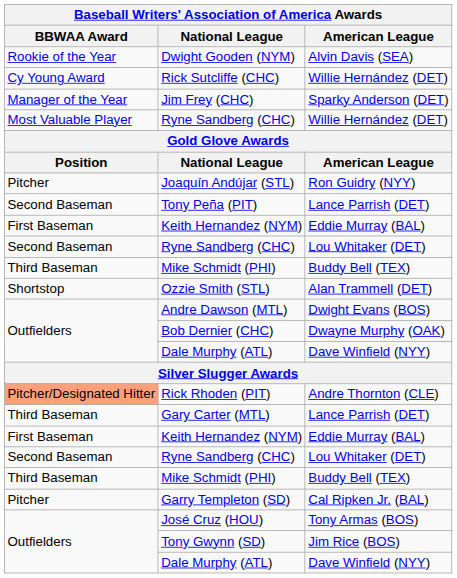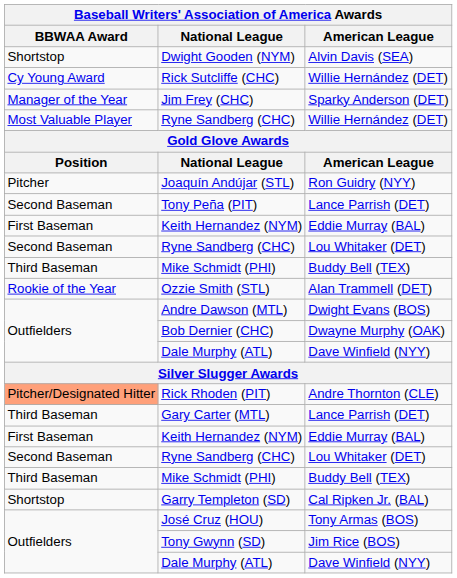 <table class="wikitable">
 <tr>
 <th colspan="3"><a href='#'>Baseball Writers' Association of America</a> Awards</th>
 </tr>
 <tr>
 <th>BBWAA Award</th>
 <th>National League</th>
 <th>American League</th>
 </tr>
 <tr>
-<td><a href='#'>Rookie of the Year</a></td>
+<td>Shortstop</td>
 <td><a href='#'>Dwight Gooden</a> (<a href='#'>NYM</a>)</td>
 <td><a href='#'>Alvin Davis</a> (<a href='#'>SEA</a>)</td>
 </tr>
 <tr>
 <td><a href='#'>Cy Young Award</a></td>
 <td><a href='#'>Rick Sutcliffe</a> (<a href='#'>CHC</a>)</td>
 <td><a href='#'>Willie Hernández</a> (<a href='#'>DET</a>)</td>
 </tr>
 <tr>
 <td><a href='#'>Manager of the Year</a></td>
 <td><a href='#'>Jim Frey</a> (<a href='#'>CHC</a>)</td>
 <td><a href='#'>Sparky Anderson</a> (<a href='#'>DET</a>)</td>
 </tr>
 <tr>
 <td><a href='#'>Most Valuable Player</a></td>
 <td><a href='#'>Ryne Sandberg</a> (<a href='#'>CHC</a>)</td>
 <td><a href='#'>Willie Hernández</a> (<a href='#'>DET</a>)</td>
 </tr>
 <tr>
 <th colspan="3"><a href='#'>Gold Glove Awards</a></th>
 </tr>
 <tr>
 <th>Position</th>
 <th>National League</th>
 <th>American League</th>
 </tr>
 <tr>
 <td>Pitcher</td>
 <td><a href='#'>Joaquín Andújar</a> (<a href='#'>STL</a>)</td>
 <td><a href='#'>Ron Guidry</a> (<a href='#'>NYY</a>)</td>
 </tr>
 <tr>
 <td>Second Baseman</td>
 <td><a href='#'>Tony Peña</a> (<a href='#'>PIT</a>)</td>
 <td><a href='#'>Lance Parrish</a> (<a href='#'>DET</a>)</td>
 </tr>
 <tr>
 <td>First Baseman</td>
 <td><a href='#'>Keith Hernandez</a> (<a href='#'>NYM</a>)</td>
 <td><a href='#'>Eddie Murray</a> (<a href='#'>BAL</a>)</td>
 </tr>
 <tr>
 <td>Second Baseman</td>
 <td><a href='#'>Ryne Sandberg</a> (<a href='#'>CHC</a>)</td>
 <td><a href='#'>Lou Whitaker</a> (<a href='#'>DET</a>)</td>
 </tr>
 <tr>
 <td>Third Baseman</td>
 <td><a href='#'>Mike Schmidt</a> (<a href='#'>PHI</a>)</td>
 <td><a href='#'>Buddy Bell</a> (<a href='#'>TEX</a>)</td>
 </tr>
 <tr>
-<td>Shortstop</td>
+<td><a href='#'>Rookie of the Year</a></td>
 <td><a href='#'>Ozzie Smith</a> (<a href='#'>STL</a>)</td>
 <td><a href='#'>Alan Trammell</a> (<a href='#'>DET</a>)</td>
 </tr>
 <tr>
 <td rowspan="3">Outfielders</td>
 <td><a href='#'>Andre Dawson</a> (<a href='#'>MTL</a>)</td>
 <td><a href='#'>Dwight Evans</a> (<a href='#'>BOS</a>)</td>
 </tr>
 <tr>
 <td><a href='#'>Bob Dernier</a> (<a href='#'>CHC</a>)</td>
 <td><a href='#'>Dwayne Murphy</a> (<a href='#'>OAK</a>)</td>
 </tr>
 <tr>
 <td><a href='#'>Dale Murphy</a> (<a href='#'>ATL</a>)</td>
 <td><a href='#'>Dave Winfield</a> (<a href='#'>NYY</a>)</td>
 </tr>
 <tr>
 <th colspan="3"><a href='#'>Silver Slugger Awards</a></th>
 </tr>
 <tr>
 <td style="background: lightsalmon;">Pitcher/Designated Hitter</td>
 <td><a href='#'>Rick Rhoden</a> (<a href='#'>PIT</a>)</td>
 <td><a href='#'>Andre Thornton</a> (<a href='#'>CLE</a>)</td>
 </tr>
 <tr>
 <td>Third Baseman</td>
 <td><a href='#'>Gary Carter</a> (<a href='#'>MTL</a>)</td>
 <td><a href='#'>Lance Parrish</a> (<a href='#'>DET</a>)</td>
 </tr>
 <tr>
 <td>First Baseman</td>
 <td><a href='#'>Keith Hernandez</a> (<a href='#'>NYM</a>)</td>
 <td><a href='#'>Eddie Murray</a> (<a href='#'>BAL</a>)</td>
 </tr>
 <tr>
 <td>Second Baseman</td>
 <td><a href='#'>Ryne Sandberg</a> (<a href='#'>CHC</a>)</td>
 <td><a href='#'>Lou Whitaker</a> (<a href='#'>DET</a>)</td>
 </tr>
 <tr>
 <td>Third Baseman</td>
 <td><a href='#'>Mike Schmidt</a> (<a href='#'>PHI</a>)</td>
 <td><a href='#'>Buddy Bell</a> (<a href='#'>TEX</a>)</td>
 </tr>
 <tr>
-<td>Pitcher</td>
+<td>Shortstop</td>
 <td><a href='#'>Garry Templeton</a> (<a href='#'>SD</a>)</td>
 <td><a href='#'>Cal Ripken Jr.</a> (<a href='#'>BAL</a>)</td>
 </tr>
 <tr>
 <td rowspan="3">Outfielders</td>
 <td><a href='#'>José Cruz</a> (<a href='#'>HOU</a>)</td>
 <td><a href='#'>Tony Armas</a> (<a href='#'>BOS</a>)</td>
 </tr>
 <tr>
 <td><a href='#'>Tony Gwynn</a> (<a href='#'>SD</a>)</td>
 <td><a href='#'>Jim Rice</a> (<a href='#'>BOS</a>)</td>
 </tr>
 <tr>
 <td><a href='#'>Dale Murphy</a> (<a href='#'>ATL</a>)</td>
 <td><a href='#'>Dave Winfield</a> (<a href='#'>NYY</a>)</td>
 </tr>
 </table>
